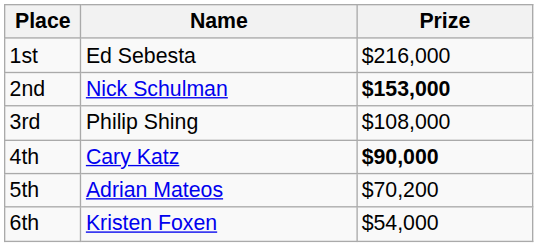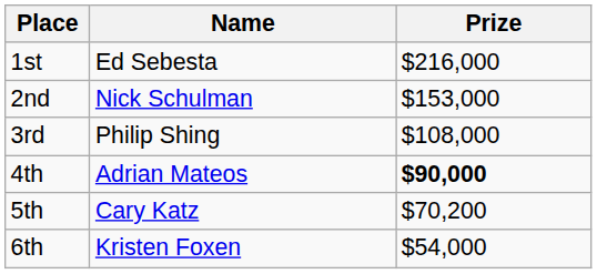 <table class="wikitable">
 <tr>
 <th width="50">Place</th>
 <th width="200">Name</th>
 <th width="125">Prize</th>
 </tr>
 <tr>
 <td>1st</td>
 <td> Ed Sebesta</td>
 <td>$216,000</td>
 </tr>
 <tr>
 <td>2nd</td>
 <td> <a href='#'>Nick Schulman</a></td>
-<td><strong>$153,000</strong></td>
+<td>$153,000</td>
 </tr>
 <tr>
 <td>3rd</td>
 <td> Philip Shing</td>
 <td>$108,000</td>
 </tr>
 <tr>
 <td>4th</td>
-<td> <a href='#'>Cary Katz</a></td>
+<td> <a href='#'>Adrian Mateos</a></td>
 <td><strong>$90,000</strong></td>
 </tr>
 <tr>
 <td>5th</td>
-<td> <a href='#'>Adrian Mateos</a></td>
+<td> <a href='#'>Cary Katz</a></td>
 <td>$70,200</td>
 </tr>
 <tr>
 <td>6th</td>
 <td> <a href='#'>Kristen Foxen</a></td>
 <td>$54,000</td>
 </tr>
 </table>
